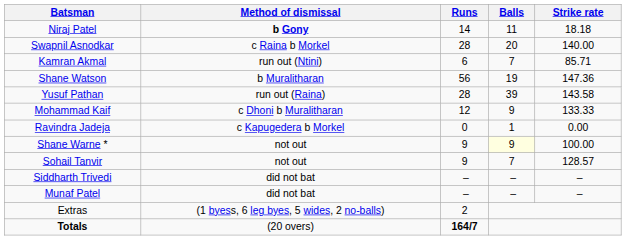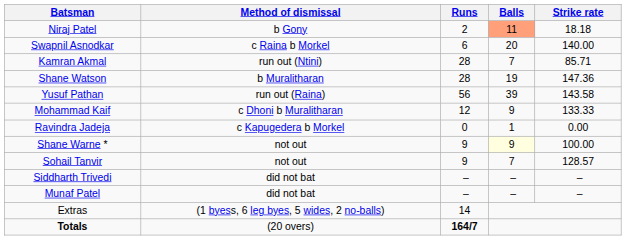 <table border="1" cellpadding="1" cellspacing="0" style="border: gray solid 1px; border-collapse: collapse; text-align: center; width: 60%;" class=wikitable>
 <tr>
 <th><a href='#'>Batsman</a></th>
 <th><a href='#'>Method of dismissal</a></th>
 <th><a href='#'>Runs</a></th>
 <th><a href='#'>Balls</a></th>
 <th><a href='#'>Strike rate</a></th>
 </tr>
 <tr>
 <td><a href='#'>Niraj Patel</a></td>
-<td><strong>b <a href='#'>Gony</a></strong></td>
-<td>14</td>
-<td>11</td>
+<td>b <a href='#'>Gony</a></td>
+<td>2</td>
+<td style="background: lightsalmon;">11</td>
 <td>18.18</td>
 </tr>
 <tr>
 <td><a href='#'>Swapnil Asnodkar</a></td>
 <td>c <a href='#'>Raina</a> b <a href='#'>Morkel</a></td>
-<td>28</td>
+<td>6</td>
 <td>20</td>
 <td>140.00</td>
 </tr>
 <tr>
 <td><a href='#'>Kamran Akmal</a> </td>
 <td>run out (<a href='#'>Ntini</a>)</td>
-<td>6</td>
+<td>28</td>
 <td>7</td>
 <td>85.71</td>
 </tr>
 <tr>
 <td><a href='#'>Shane Watson</a></td>
 <td>b <a href='#'>Muralitharan</a></td>
-<td>56</td>
+<td>28</td>
 <td>19</td>
 <td>147.36</td>
 </tr>
 <tr>
 <td><a href='#'>Yusuf Pathan</a></td>
 <td>run out (<a href='#'>Raina</a>)</td>
-<td>28</td>
+<td>56</td>
 <td>39</td>
 <td>143.58</td>
 </tr>
 <tr>
 <td><a href='#'>Mohammad Kaif</a></td>
 <td>c <a href='#'>Dhoni</a> b <a href='#'>Muralitharan</a></td>
 <td>12</td>
 <td>9</td>
 <td>133.33</td>
 </tr>
 <tr>
 <td><a href='#'>Ravindra Jadeja</a></td>
 <td>c <a href='#'>Kapugedera</a> b <a href='#'>Morkel</a></td>
 <td>0</td>
 <td>1</td>
 <td>0.00</td>
 </tr>
 <tr>
 <td><a href='#'>Shane Warne</a> *</td>
 <td>not out</td>
 <td>9</td>
 <td style="background: lightyellow;">9</td>
 <td>100.00</td>
 </tr>
 <tr>
 <td><a href='#'>Sohail Tanvir</a></td>
 <td>not out</td>
 <td>9</td>
 <td>7</td>
 <td>128.57</td>
 </tr>
 <tr>
 <td><a href='#'>Siddharth Trivedi</a></td>
 <td>did not bat</td>
 <td> –</td>
 <td> –</td>
 <td> –</td>
 </tr>
 <tr>
 <td><a href='#'>Munaf Patel</a></td>
 <td>did not bat</td>
 <td> –</td>
 <td> –</td>
 <td> –</td>
 </tr>
 <tr>
 <td>Extras</td>
 <td>(1 <a href='#'>byes</a>s, 6 <a href='#'>leg byes</a>, 5 <a href='#'>wides</a>, 2 <a href='#'>no-balls</a>)</td>
-<td>2</td>
+<td>14</td>
 <td colspan="2"></td>
 </tr>
 <tr>
 <td><strong>Totals</strong></td>
 <td>(20 overs)</td>
 <td><strong>164/7</strong></td>
 <td colspan="2"></td>
 </tr>
 </table>
